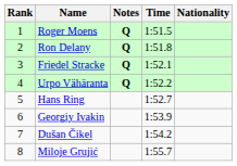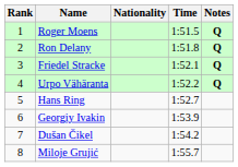 <table class="wikitable sortable" style="text-align:center">
 <tr>
 <th>Rank</th>
 <th>Name</th>
+<th>Nationality</th>
+<th>Time</th>
 <th>Notes</th>
-<th>Time</th>
-<th>Nationality</th>
 </tr>
 <tr bgcolor=ccffcc>
 <td>1</td>
 <td align=left><a href='#'>Roger Moens</a></td>
+<td align=left></td>
+<td>1:51.5</td>
 <td><strong>Q</strong></td>
-<td>1:51.5</td>
-<td align=left></td>
 </tr>
 <tr bgcolor=ccffcc>
 <td>2</td>
 <td align=left><a href='#'>Ron Delany</a></td>
+<td align=left></td>
+<td>1:51.8</td>
 <td><strong>Q</strong></td>
-<td>1:51.8</td>
-<td align=left></td>
 </tr>
 <tr bgcolor=ccffcc>
 <td>3</td>
 <td align=left><a href='#'>Friedel Stracke</a></td>
+<td align=left></td>
+<td>1:52.1</td>
 <td><strong>Q</strong></td>
-<td>1:52.1</td>
-<td align=left></td>
 </tr>
 <tr bgcolor=ccffcc>
 <td>4</td>
 <td align=left><a href='#'>Urpo Vähäranta</a></td>
+<td align=left></td>
+<td>1:52.2</td>
 <td><strong>Q</strong></td>
-<td>1:52.2</td>
-<td align=left></td>
 </tr>
 <tr>
 <td>5</td>
 <td align=left><a href='#'>Hans Ring</a></td>
+<td align=left></td>
+<td>1:52.7</td>
 <td></td>
-<td>1:52.7</td>
-<td align=left></td>
 </tr>
 <tr>
 <td>6</td>
 <td align=left><a href='#'>Georgiy Ivakin</a></td>
+<td align=left></td>
+<td>1:53.9</td>
 <td></td>
-<td>1:53.9</td>
-<td align=left></td>
 </tr>
 <tr>
 <td>7</td>
 <td align=left><a href='#'>Dušan Čikel</a></td>
+<td align=left></td>
+<td>1:54.2</td>
 <td></td>
-<td>1:54.2</td>
-<td align=left></td>
 </tr>
 <tr>
 <td>8</td>
 <td align=left><a href='#'>Miloje Grujić</a></td>
+<td align=left></td>
+<td>1:55.7</td>
 <td></td>
-<td>1:55.7</td>
-<td align=left></td>
 </tr>
 </table>
